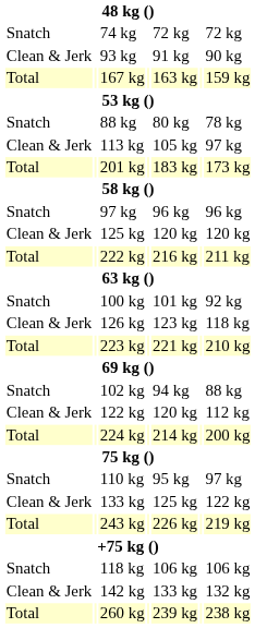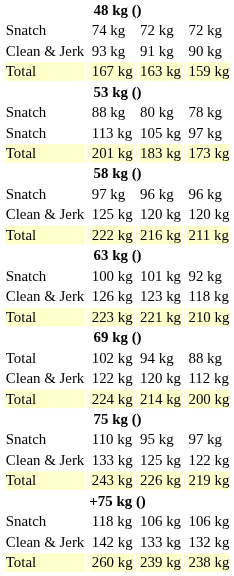 <table>
 <tr>
 <th colspan=7>48 kg ()</th>
 </tr>
 <tr>
 <td>Snatch</td>
 <td></td>
 <td>74 kg</td>
 <td></td>
 <td>72 kg</td>
 <td></td>
 <td>72 kg</td>
 </tr>
 <tr>
 <td>Clean & Jerk</td>
 <td></td>
 <td>93 kg</td>
 <td></td>
 <td>91 kg</td>
 <td></td>
 <td>90 kg</td>
 </tr>
 <tr bgcolor=ffffcc>
 <td>Total</td>
 <td></td>
 <td>167 kg</td>
 <td></td>
 <td>163 kg</td>
 <td></td>
 <td>159 kg</td>
 </tr>
 <tr>
 <th colspan=7>53 kg ()</th>
 </tr>
 <tr>
 <td>Snatch</td>
 <td></td>
 <td>88 kg</td>
 <td></td>
 <td>80 kg</td>
 <td></td>
 <td>78 kg</td>
 </tr>
 <tr>
-<td>Clean & Jerk</td>
+<td>Snatch</td>
 <td></td>
 <td>113 kg</td>
 <td></td>
 <td>105 kg</td>
 <td></td>
 <td>97 kg</td>
 </tr>
 <tr bgcolor=ffffcc>
 <td>Total</td>
 <td></td>
 <td>201 kg</td>
 <td></td>
 <td>183 kg</td>
 <td></td>
 <td>173 kg</td>
 </tr>
 <tr>
 <th colspan=7>58 kg ()</th>
 </tr>
 <tr>
 <td>Snatch</td>
 <td></td>
 <td>97 kg</td>
 <td></td>
 <td>96 kg</td>
 <td></td>
 <td>96 kg</td>
 </tr>
 <tr>
 <td>Clean & Jerk</td>
 <td></td>
 <td>125 kg</td>
 <td></td>
 <td>120 kg</td>
 <td></td>
 <td>120 kg</td>
 </tr>
 <tr bgcolor=ffffcc>
 <td>Total</td>
 <td></td>
 <td>222 kg</td>
 <td></td>
 <td>216 kg</td>
 <td></td>
 <td>211 kg</td>
 </tr>
 <tr>
 <th colspan=7>63 kg ()</th>
 </tr>
 <tr>
 <td>Snatch</td>
 <td></td>
 <td>100 kg</td>
 <td></td>
 <td>101 kg</td>
 <td></td>
 <td>92 kg</td>
 </tr>
 <tr>
 <td>Clean & Jerk</td>
 <td></td>
 <td>126 kg</td>
 <td></td>
 <td>123 kg</td>
 <td></td>
 <td>118 kg</td>
 </tr>
 <tr bgcolor=ffffcc>
 <td>Total</td>
 <td></td>
 <td>223 kg</td>
 <td></td>
 <td>221 kg</td>
 <td></td>
 <td>210 kg</td>
 </tr>
 <tr>
 <th colspan=7>69 kg ()</th>
 </tr>
 <tr>
-<td>Snatch</td>
+<td>Total</td>
 <td></td>
 <td>102 kg</td>
 <td></td>
 <td>94 kg</td>
 <td></td>
 <td>88 kg</td>
 </tr>
 <tr>
 <td>Clean & Jerk</td>
 <td></td>
 <td>122 kg</td>
 <td></td>
 <td>120 kg</td>
 <td></td>
 <td>112 kg</td>
 </tr>
 <tr bgcolor=ffffcc>
 <td>Total</td>
 <td></td>
 <td>224 kg</td>
 <td></td>
 <td>214 kg</td>
 <td></td>
 <td>200 kg</td>
 </tr>
 <tr>
 <th colspan=7>75 kg ()</th>
 </tr>
 <tr>
 <td>Snatch</td>
 <td></td>
 <td>110 kg</td>
 <td></td>
 <td>95 kg</td>
 <td></td>
 <td>97 kg</td>
 </tr>
 <tr>
 <td>Clean & Jerk</td>
 <td></td>
 <td>133 kg</td>
 <td></td>
 <td>125 kg</td>
 <td></td>
 <td>122 kg</td>
 </tr>
 <tr bgcolor=ffffcc>
 <td>Total</td>
 <td></td>
 <td>243 kg</td>
 <td></td>
 <td>226 kg</td>
 <td></td>
 <td>219 kg</td>
 </tr>
 <tr>
 <th colspan=7>+75 kg ()</th>
 </tr>
 <tr>
 <td>Snatch</td>
 <td></td>
 <td>118 kg</td>
 <td></td>
 <td>106 kg</td>
 <td></td>
 <td>106 kg</td>
 </tr>
 <tr>
 <td>Clean & Jerk</td>
 <td></td>
 <td>142 kg</td>
 <td></td>
 <td>133 kg</td>
 <td></td>
 <td>132 kg</td>
 </tr>
 <tr bgcolor=ffffcc>
 <td>Total</td>
 <td></td>
 <td>260 kg</td>
 <td></td>
 <td>239 kg</td>
 <td></td>
 <td>238 kg</td>
 </tr>
 </table>
